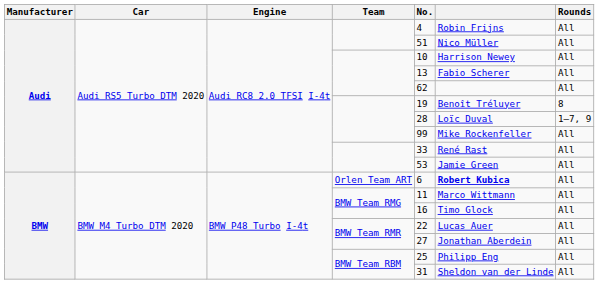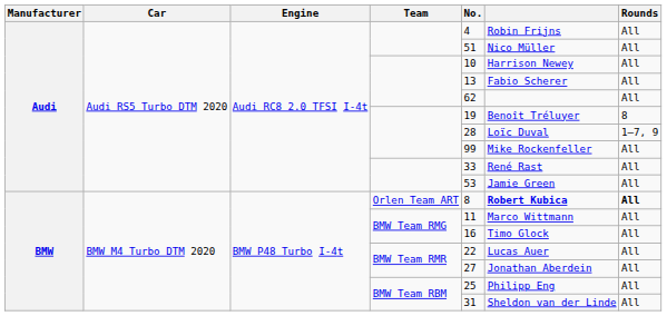 <table class="wikitable" style="font-size: 85%;">
 <tr>
 <th>Manufacturer</th>
 <th>Car</th>
 <th>Engine</th>
 <th>Team</th>
 <th>No.</th>
 <th></th>
 <th>Rounds</th>
 </tr>
 <tr>
 <th rowspan="10"><a href='#'>Audi</a></th>
 <td rowspan="10"><a href='#'>Audi RS5 Turbo DTM</a> 2020</td>
 <td rowspan="10"><a href='#'>Audi RC8 2.0 TFSI</a> <a href='#'>I-4</a><a href='#'>t</a></td>
 <td rowspan=2></td>
 <td>4</td>
 <td> <a href='#'>Robin Frijns</a></td>
 <td>All</td>
 </tr>
 <tr>
 <td>51</td>
 <td> <a href='#'>Nico Müller</a></td>
 <td>All</td>
 </tr>
 <tr>
 <td rowspan=3></td>
 <td>10</td>
 <td> <a href='#'>Harrison Newey</a></td>
 <td>All</td>
 </tr>
 <tr>
 <td>13</td>
 <td> <a href='#'>Fabio Scherer</a></td>
 <td>All</td>
 </tr>
 <tr>
 <td>62</td>
 <td></td>
 <td>All</td>
 </tr>
 <tr>
 <td rowspan="3"></td>
 <td>19</td>
 <td> <a href='#'>Benoît Tréluyer</a></td>
 <td>8</td>
 </tr>
 <tr>
 <td>28</td>
 <td> <a href='#'>Loïc Duval</a></td>
 <td>1–7, 9</td>
 </tr>
 <tr>
 <td>99</td>
 <td> <a href='#'>Mike Rockenfeller</a></td>
 <td>All</td>
 </tr>
 <tr>
 <td rowspan=2></td>
 <td>33</td>
 <td> <a href='#'>René Rast</a></td>
 <td>All</td>
 </tr>
 <tr>
 <td>53</td>
 <td> <a href='#'>Jamie Green</a></td>
 <td>All</td>
 </tr>
 <tr>
 <th rowspan=7><a href='#'>BMW</a></th>
 <td rowspan=7><a href='#'>BMW M4 Turbo DTM</a> 2020</td>
 <td rowspan=7><a href='#'>BMW P48 Turbo</a> <a href='#'>I-4</a><a href='#'>t</a></td>
 <td> <a href='#'>Orlen Team ART</a></td>
-<td>6</td>
+<td>8</td>
 <td><strong> <a href='#'>Robert Kubica</a></strong></td>
-<td>All</td>
+<td><strong>All</strong></td>
 </tr>
 <tr>
 <td rowspan=2> <a href='#'>BMW Team RMG</a></td>
 <td>11</td>
 <td> <a href='#'>Marco Wittmann</a></td>
 <td>All</td>
 </tr>
 <tr>
 <td>16</td>
 <td> <a href='#'>Timo Glock</a></td>
 <td>All</td>
 </tr>
 <tr>
 <td rowspan=2> <a href='#'>BMW Team RMR</a></td>
 <td>22</td>
 <td> <a href='#'>Lucas Auer</a></td>
 <td>All</td>
 </tr>
 <tr>
 <td>27</td>
 <td> <a href='#'>Jonathan Aberdein</a></td>
 <td>All</td>
 </tr>
 <tr>
 <td rowspan=2> <a href='#'>BMW Team RBM</a></td>
 <td>25</td>
 <td> <a href='#'>Philipp Eng</a></td>
 <td>All</td>
 </tr>
 <tr>
 <td>31</td>
 <td nowrap> <a href='#'>Sheldon van der Linde</a></td>
 <td>All</td>
 </tr>
 </table>
